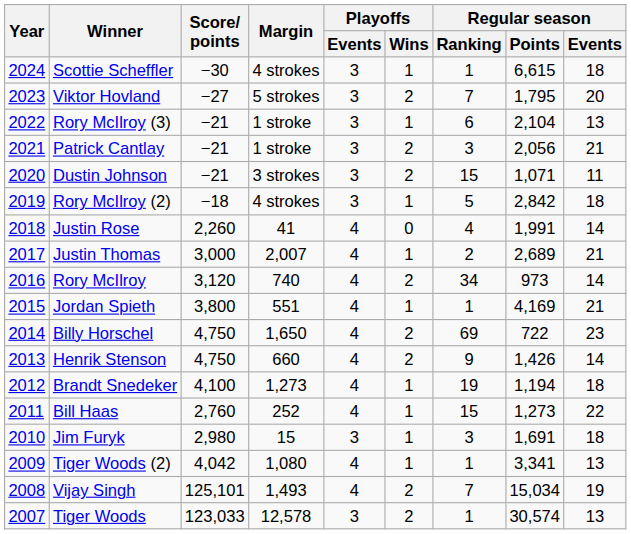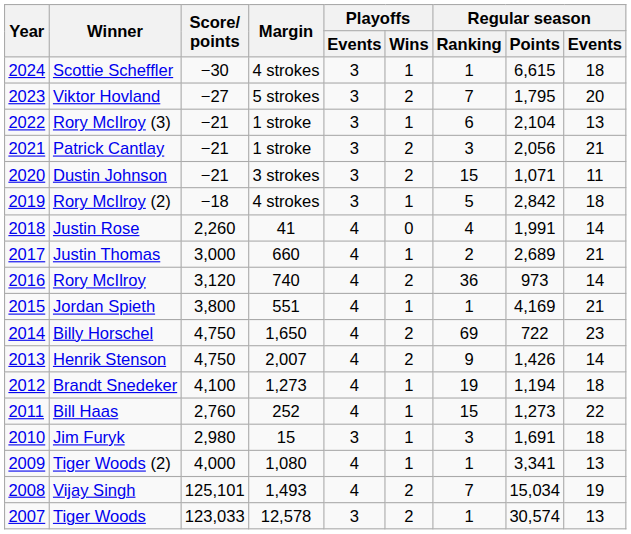 <table class="wikitable" style="font-size:95%">
 <tr>
 <th rowspan=2>Year</th>
 <th rowspan=2>Winner</th>
 <th rowspan=2>Score/<br>points</th>
 <th rowspan=2>Margin</th>
 <th colspan=2>Playoffs</th>
 <th colspan=3>Regular season</th>
 </tr>
 <tr>
 <th>Events</th>
 <th>Wins</th>
 <th>Ranking</th>
 <th>Points</th>
 <th>Events</th>
 </tr>
 <tr>
 <td><a href='#'>2024</a></td>
 <td> <a href='#'>Scottie Scheffler</a></td>
 <td align=center>−30</td>
 <td>4 strokes</td>
 <td align=center>3</td>
 <td align=center>1</td>
 <td align=center>1</td>
 <td align=center>6,615</td>
 <td align=center>18</td>
 </tr>
 <tr>
 <td><a href='#'>2023</a></td>
 <td> <a href='#'>Viktor Hovland</a></td>
 <td align=center>−27</td>
 <td>5 strokes</td>
 <td align=center>3</td>
 <td align=center>2</td>
 <td align=center>7</td>
 <td align=center>1,795</td>
 <td align=center>20</td>
 </tr>
 <tr>
 <td><a href='#'>2022</a></td>
 <td> <a href='#'>Rory McIlroy</a> (3)</td>
 <td align=center>−21</td>
 <td>1 stroke</td>
 <td align=center>3</td>
 <td align=center>1</td>
 <td align=center>6</td>
 <td align=center>2,104</td>
 <td align=center>13</td>
 </tr>
 <tr>
 <td><a href='#'>2021</a></td>
 <td> <a href='#'>Patrick Cantlay</a></td>
 <td align=center>−21</td>
 <td>1 stroke</td>
 <td align=center>3</td>
 <td align=center>2</td>
 <td align=center>3</td>
 <td align=center>2,056</td>
 <td align=center>21</td>
 </tr>
 <tr>
 <td><a href='#'>2020</a></td>
 <td> <a href='#'>Dustin Johnson</a></td>
 <td align=center>−21</td>
 <td>3 strokes</td>
 <td align=center>3</td>
 <td align=center>2</td>
 <td align=center>15</td>
 <td align=center>1,071</td>
 <td align=center>11</td>
 </tr>
 <tr>
 <td><a href='#'>2019</a></td>
 <td> <a href='#'>Rory McIlroy</a> (2)</td>
 <td align=center>−18</td>
 <td>4 strokes</td>
 <td align=center>3</td>
 <td align=center>1</td>
 <td align=center>5</td>
 <td align=center>2,842</td>
 <td align=center>18</td>
 </tr>
 <tr>
 <td><a href='#'>2018</a></td>
 <td> <a href='#'>Justin Rose</a></td>
 <td align=center>2,260</td>
 <td align=center>41</td>
 <td align=center>4</td>
 <td align=center>0</td>
 <td align=center>4</td>
 <td align=center>1,991</td>
 <td align=center>14</td>
 </tr>
 <tr>
 <td><a href='#'>2017</a></td>
 <td> <a href='#'>Justin Thomas</a></td>
 <td align=center>3,000</td>
-<td align=center>2,007</td>
+<td align=center>660</td>
 <td align=center>4</td>
 <td align=center>1</td>
 <td align=center>2</td>
 <td align=center>2,689</td>
 <td align=center>21</td>
 </tr>
 <tr>
 <td><a href='#'>2016</a></td>
 <td> <a href='#'>Rory McIlroy</a></td>
 <td align=center>3,120</td>
 <td align=center>740</td>
 <td align=center>4</td>
 <td align=center>2</td>
-<td align=center>34</td>
+<td align=center>36</td>
 <td align=center>973</td>
 <td align=center>14</td>
 </tr>
 <tr>
 <td><a href='#'>2015</a></td>
 <td> <a href='#'>Jordan Spieth</a></td>
 <td align=center>3,800</td>
 <td align=center>551</td>
 <td align=center>4</td>
 <td align=center>1</td>
 <td align=center>1</td>
 <td align=center>4,169</td>
 <td align=center>21</td>
 </tr>
 <tr>
 <td><a href='#'>2014</a></td>
 <td> <a href='#'>Billy Horschel</a></td>
 <td align=center>4,750</td>
 <td align=center>1,650</td>
 <td align=center>4</td>
 <td align=center>2</td>
 <td align=center>69</td>
 <td align=center>722</td>
 <td align=center>23</td>
 </tr>
 <tr>
 <td><a href='#'>2013</a></td>
 <td> <a href='#'>Henrik Stenson</a></td>
 <td align=center>4,750</td>
-<td align=center>660</td>
+<td align=center>2,007</td>
 <td align=center>4</td>
 <td align=center>2</td>
 <td align=center>9</td>
 <td align=center>1,426</td>
 <td align=center>14</td>
 </tr>
 <tr>
 <td><a href='#'>2012</a></td>
 <td> <a href='#'>Brandt Snedeker</a></td>
 <td align=center>4,100</td>
 <td align=center>1,273</td>
 <td align=center>4</td>
 <td align=center>1</td>
 <td align=center>19</td>
 <td align=center>1,194</td>
 <td align=center>18</td>
 </tr>
 <tr>
 <td><a href='#'>2011</a></td>
 <td> <a href='#'>Bill Haas</a></td>
 <td align=center>2,760</td>
 <td align=center>252</td>
 <td align=center>4</td>
 <td align=center>1</td>
 <td align=center>15</td>
 <td align=center>1,273</td>
 <td align=center>22</td>
 </tr>
 <tr>
 <td><a href='#'>2010</a></td>
 <td> <a href='#'>Jim Furyk</a></td>
 <td align=center>2,980</td>
 <td align=center>15</td>
 <td align=center>3</td>
 <td align=center>1</td>
 <td align=center>3</td>
 <td align=center>1,691</td>
 <td align=center>18</td>
 </tr>
 <tr>
 <td><a href='#'>2009</a></td>
 <td> <a href='#'>Tiger Woods</a> (2)</td>
-<td align=center>4,042</td>
+<td align=center>4,000</td>
 <td align=center>1,080</td>
 <td align=center>4</td>
 <td align=center>1</td>
 <td align=center>1</td>
 <td align=center>3,341</td>
 <td align=center>13</td>
 </tr>
 <tr>
 <td><a href='#'>2008</a></td>
 <td> <a href='#'>Vijay Singh</a></td>
 <td align=center>125,101</td>
 <td align=center>1,493</td>
 <td align=center>4</td>
 <td align=center>2</td>
 <td align=center>7</td>
 <td align=center>15,034</td>
 <td align=center>19</td>
 </tr>
 <tr>
 <td><a href='#'>2007</a></td>
 <td> <a href='#'>Tiger Woods</a></td>
 <td align=center>123,033</td>
 <td align=center>12,578</td>
 <td align=center>3</td>
 <td align=center>2</td>
 <td align=center>1</td>
 <td align=center>30,574</td>
 <td align=center>13</td>
 </tr>
 </table>
